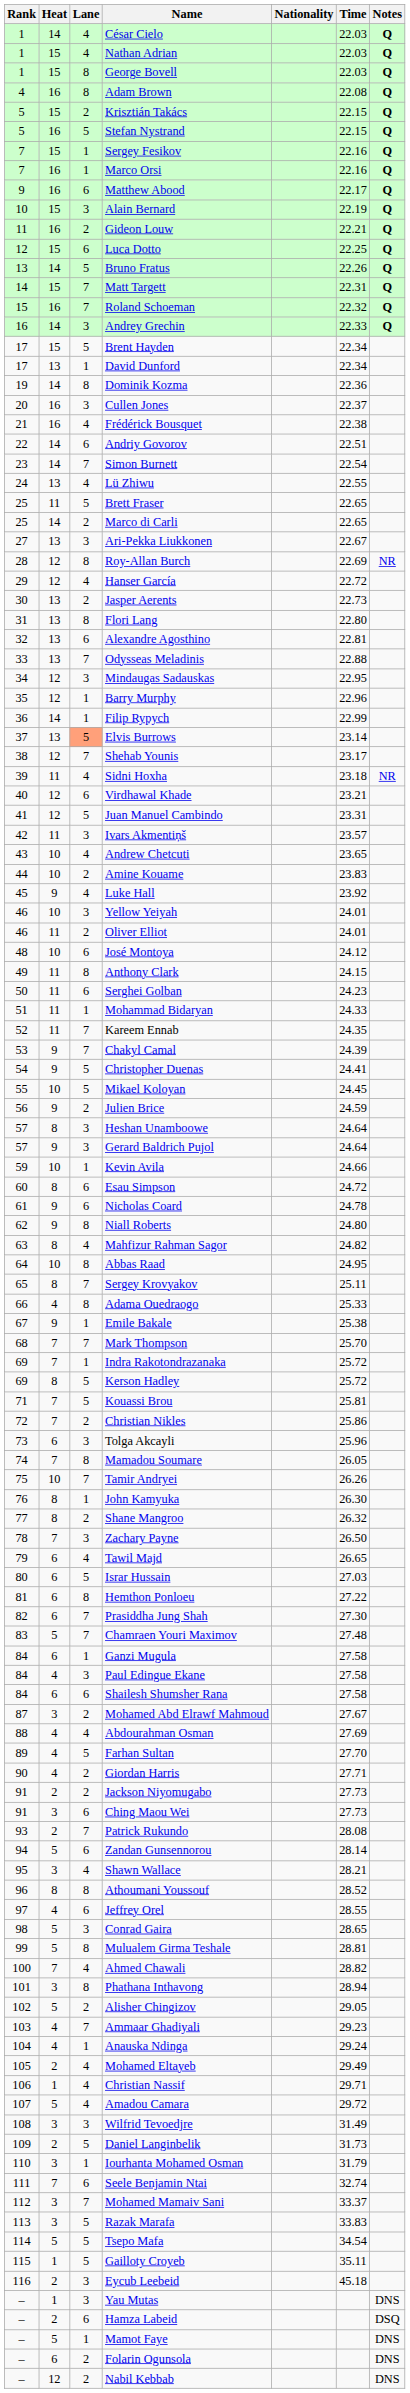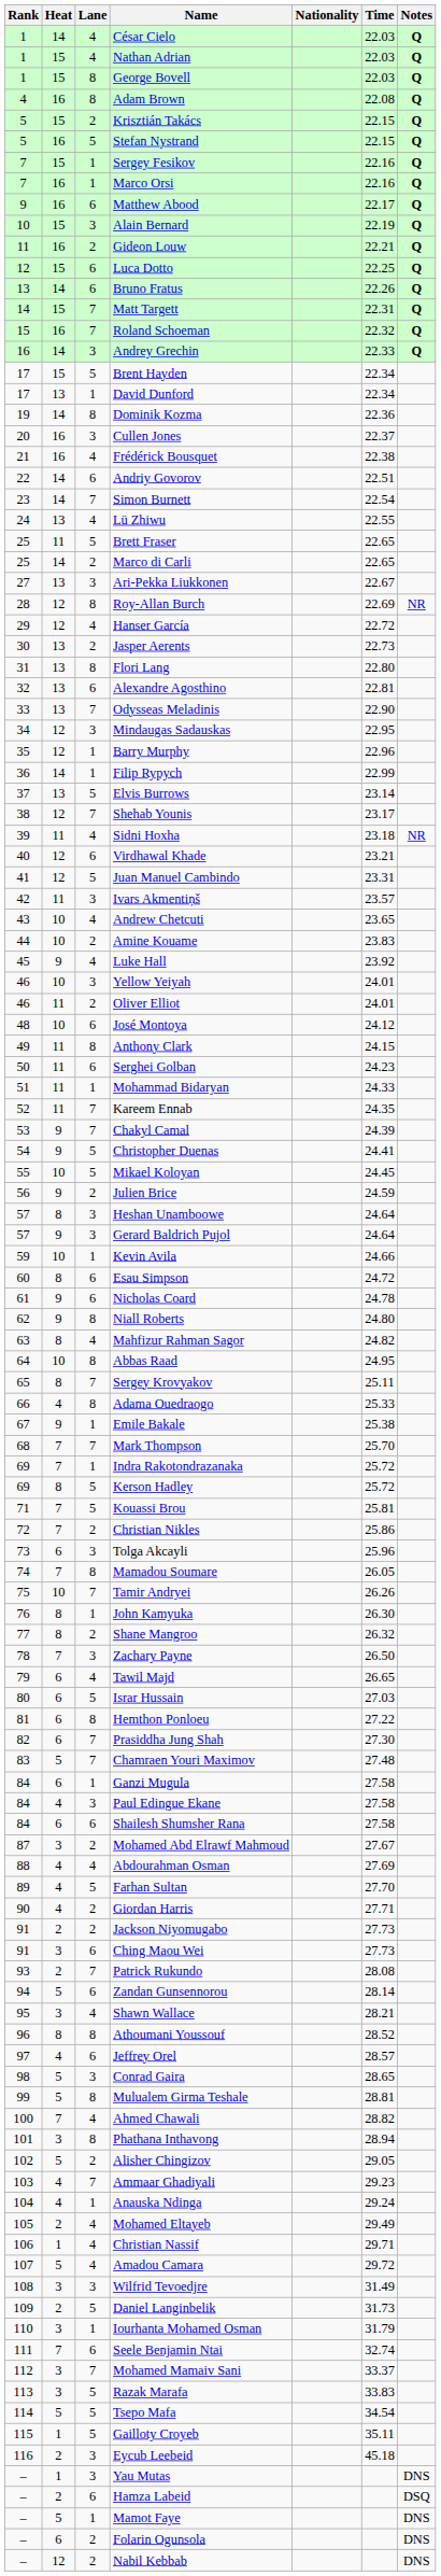 <table class="wikitable sortable" style="text-align:center">
 <tr>
 <th>Rank</th>
 <th>Heat</th>
 <th>Lane</th>
 <th>Name</th>
 <th>Nationality</th>
 <th>Time</th>
 <th>Notes</th>
 </tr>
 <tr bgcolor=ccffcc>
 <td>1</td>
 <td>14</td>
 <td>4</td>
 <td align=left><a href='#'>César Cielo</a></td>
 <td align=left></td>
 <td>22.03</td>
 <td><strong>Q</strong></td>
 </tr>
 <tr bgcolor=ccffcc>
 <td>1</td>
 <td>15</td>
 <td>4</td>
 <td align=left><a href='#'>Nathan Adrian</a></td>
 <td align=left></td>
 <td>22.03</td>
 <td><strong>Q</strong></td>
 </tr>
 <tr bgcolor=ccffcc>
 <td>1</td>
 <td>15</td>
 <td>8</td>
 <td align=left><a href='#'>George Bovell</a></td>
 <td align=left></td>
 <td>22.03</td>
 <td><strong>Q</strong></td>
 </tr>
 <tr bgcolor=ccffcc>
 <td>4</td>
 <td>16</td>
 <td>8</td>
 <td align=left><a href='#'>Adam Brown</a></td>
 <td align=left></td>
 <td>22.08</td>
 <td><strong>Q</strong></td>
 </tr>
 <tr bgcolor=ccffcc>
 <td>5</td>
 <td>15</td>
 <td>2</td>
 <td align=left><a href='#'>Krisztián Takács</a></td>
 <td align=left></td>
 <td>22.15</td>
 <td><strong>Q</strong></td>
 </tr>
 <tr bgcolor=ccffcc>
 <td>5</td>
 <td>16</td>
 <td>5</td>
 <td align=left><a href='#'>Stefan Nystrand</a></td>
 <td align=left></td>
 <td>22.15</td>
 <td><strong>Q</strong></td>
 </tr>
 <tr bgcolor=ccffcc>
 <td>7</td>
 <td>15</td>
 <td>1</td>
 <td align=left><a href='#'>Sergey Fesikov</a></td>
 <td align=left></td>
 <td>22.16</td>
 <td><strong>Q</strong></td>
 </tr>
 <tr bgcolor=ccffcc>
 <td>7</td>
 <td>16</td>
 <td>1</td>
 <td align=left><a href='#'>Marco Orsi</a></td>
 <td align=left></td>
 <td>22.16</td>
 <td><strong>Q</strong></td>
 </tr>
 <tr bgcolor=ccffcc>
 <td>9</td>
 <td>16</td>
 <td>6</td>
 <td align=left><a href='#'>Matthew Abood</a></td>
 <td align=left></td>
 <td>22.17</td>
 <td><strong>Q</strong></td>
 </tr>
 <tr bgcolor=ccffcc>
 <td>10</td>
 <td>15</td>
 <td>3</td>
 <td align=left><a href='#'>Alain Bernard</a></td>
 <td align=left></td>
 <td>22.19</td>
 <td><strong>Q</strong></td>
 </tr>
 <tr bgcolor=ccffcc>
 <td>11</td>
 <td>16</td>
 <td>2</td>
 <td align=left><a href='#'>Gideon Louw</a></td>
 <td align=left></td>
 <td>22.21</td>
 <td><strong>Q</strong></td>
 </tr>
 <tr bgcolor=ccffcc>
 <td>12</td>
 <td>15</td>
 <td>6</td>
 <td align=left><a href='#'>Luca Dotto</a></td>
 <td align=left></td>
 <td>22.25</td>
 <td><strong>Q</strong></td>
 </tr>
 <tr bgcolor=ccffcc>
 <td>13</td>
 <td>14</td>
-<td>5</td>
+<td>6</td>
 <td align=left><a href='#'>Bruno Fratus</a></td>
 <td align=left></td>
 <td>22.26</td>
 <td><strong>Q</strong></td>
 </tr>
 <tr bgcolor=ccffcc>
 <td>14</td>
 <td>15</td>
 <td>7</td>
 <td align=left><a href='#'>Matt Targett</a></td>
 <td align=left></td>
 <td>22.31</td>
 <td><strong>Q</strong></td>
 </tr>
 <tr bgcolor=ccffcc>
 <td>15</td>
 <td>16</td>
 <td>7</td>
 <td align=left><a href='#'>Roland Schoeman</a></td>
 <td align=left></td>
 <td>22.32</td>
 <td><strong>Q</strong></td>
 </tr>
 <tr bgcolor=ccffcc>
 <td>16</td>
 <td>14</td>
 <td>3</td>
 <td align=left><a href='#'>Andrey Grechin</a></td>
 <td align=left></td>
 <td>22.33</td>
 <td><strong>Q</strong></td>
 </tr>
 <tr>
 <td>17</td>
 <td>15</td>
 <td>5</td>
 <td align=left><a href='#'>Brent Hayden</a></td>
 <td align=left></td>
 <td>22.34</td>
 <td></td>
 </tr>
 <tr>
 <td>17</td>
 <td>13</td>
 <td>1</td>
 <td align=left><a href='#'>David Dunford</a></td>
 <td align=left></td>
 <td>22.34</td>
 <td></td>
 </tr>
 <tr>
 <td>19</td>
 <td>14</td>
 <td>8</td>
 <td align=left><a href='#'>Dominik Kozma</a></td>
 <td align=left></td>
 <td>22.36</td>
 <td></td>
 </tr>
 <tr>
 <td>20</td>
 <td>16</td>
 <td>3</td>
 <td align=left><a href='#'>Cullen Jones</a></td>
 <td align=left></td>
 <td>22.37</td>
 <td></td>
 </tr>
 <tr>
 <td>21</td>
 <td>16</td>
 <td>4</td>
 <td align=left><a href='#'>Frédérick Bousquet</a></td>
 <td align=left></td>
 <td>22.38</td>
 <td></td>
 </tr>
 <tr>
 <td>22</td>
 <td>14</td>
 <td>6</td>
 <td align=left><a href='#'>Andriy Govorov</a></td>
 <td align=left></td>
 <td>22.51</td>
 <td></td>
 </tr>
 <tr>
 <td>23</td>
 <td>14</td>
 <td>7</td>
 <td align=left><a href='#'>Simon Burnett</a></td>
 <td align=left></td>
 <td>22.54</td>
 <td></td>
 </tr>
 <tr>
 <td>24</td>
 <td>13</td>
 <td>4</td>
 <td align=left><a href='#'>Lü Zhiwu</a></td>
 <td align=left></td>
 <td>22.55</td>
 <td></td>
 </tr>
 <tr>
 <td>25</td>
 <td>11</td>
 <td>5</td>
 <td align=left><a href='#'>Brett Fraser</a></td>
 <td align=left></td>
 <td>22.65</td>
 <td></td>
 </tr>
 <tr>
 <td>25</td>
 <td>14</td>
 <td>2</td>
 <td align=left><a href='#'>Marco di Carli</a></td>
 <td align=left></td>
 <td>22.65</td>
 <td></td>
 </tr>
 <tr>
 <td>27</td>
 <td>13</td>
 <td>3</td>
 <td align=left><a href='#'>Ari-Pekka Liukkonen</a></td>
 <td align=left></td>
 <td>22.67</td>
 <td></td>
 </tr>
 <tr>
 <td>28</td>
 <td>12</td>
 <td>8</td>
 <td align=left><a href='#'>Roy-Allan Burch</a></td>
 <td align=left></td>
 <td>22.69</td>
 <td><a href='#'>NR</a></td>
 </tr>
 <tr>
 <td>29</td>
 <td>12</td>
 <td>4</td>
 <td align=left><a href='#'>Hanser García</a></td>
 <td align=left></td>
 <td>22.72</td>
 <td></td>
 </tr>
 <tr>
 <td>30</td>
 <td>13</td>
 <td>2</td>
 <td align=left><a href='#'>Jasper Aerents</a></td>
 <td align=left></td>
 <td>22.73</td>
 <td></td>
 </tr>
 <tr>
 <td>31</td>
 <td>13</td>
 <td>8</td>
 <td align=left><a href='#'>Flori Lang</a></td>
 <td align=left></td>
 <td>22.80</td>
 <td></td>
 </tr>
 <tr>
 <td>32</td>
 <td>13</td>
 <td>6</td>
 <td align=left><a href='#'>Alexandre Agosthino</a></td>
 <td align=left></td>
 <td>22.81</td>
 <td></td>
 </tr>
 <tr>
 <td>33</td>
 <td>13</td>
 <td>7</td>
 <td align=left><a href='#'>Odysseas Meladinis</a></td>
 <td align=left></td>
-<td>22.88</td>
+<td>22.90</td>
 <td></td>
 </tr>
 <tr>
 <td>34</td>
 <td>12</td>
 <td>3</td>
 <td align=left><a href='#'>Mindaugas Sadauskas</a></td>
 <td align=left></td>
 <td>22.95</td>
 <td></td>
 </tr>
 <tr>
 <td>35</td>
 <td>12</td>
 <td>1</td>
 <td align=left><a href='#'>Barry Murphy</a></td>
 <td align=left></td>
 <td>22.96</td>
 <td></td>
 </tr>
 <tr>
 <td>36</td>
 <td>14</td>
 <td>1</td>
 <td align=left><a href='#'>Filip Rypych</a></td>
 <td align=left></td>
 <td>22.99</td>
 <td></td>
 </tr>
 <tr>
 <td>37</td>
 <td>13</td>
-<td style="background: lightsalmon;">5</td>
+<td>5</td>
 <td align=left><a href='#'>Elvis Burrows</a></td>
 <td align=left></td>
 <td>23.14</td>
 <td></td>
 </tr>
 <tr>
 <td>38</td>
 <td>12</td>
 <td>7</td>
 <td align=left><a href='#'>Shehab Younis</a></td>
 <td align=left></td>
 <td>23.17</td>
 <td></td>
 </tr>
 <tr>
 <td>39</td>
 <td>11</td>
 <td>4</td>
 <td align=left><a href='#'>Sidni Hoxha</a></td>
 <td align=left></td>
 <td>23.18</td>
 <td><a href='#'>NR</a></td>
 </tr>
 <tr>
 <td>40</td>
 <td>12</td>
 <td>6</td>
 <td align=left><a href='#'>Virdhawal Khade</a></td>
 <td align=left></td>
 <td>23.21</td>
 <td></td>
 </tr>
 <tr>
 <td>41</td>
 <td>12</td>
 <td>5</td>
 <td align=left><a href='#'>Juan Manuel Cambindo</a></td>
 <td align=left></td>
 <td>23.31</td>
 <td></td>
 </tr>
 <tr>
 <td>42</td>
 <td>11</td>
 <td>3</td>
 <td align=left><a href='#'>Ivars Akmentiņš</a></td>
 <td align=left></td>
 <td>23.57</td>
 <td></td>
 </tr>
 <tr>
 <td>43</td>
 <td>10</td>
 <td>4</td>
 <td align=left><a href='#'>Andrew Chetcuti</a></td>
 <td align=left></td>
 <td>23.65</td>
 <td></td>
 </tr>
 <tr>
 <td>44</td>
 <td>10</td>
 <td>2</td>
 <td align=left><a href='#'>Amine Kouame</a></td>
 <td align=left></td>
 <td>23.83</td>
 <td></td>
 </tr>
 <tr>
 <td>45</td>
 <td>9</td>
 <td>4</td>
 <td align=left><a href='#'>Luke Hall</a></td>
 <td align=left></td>
 <td>23.92</td>
 <td></td>
 </tr>
 <tr>
 <td>46</td>
 <td>10</td>
 <td>3</td>
 <td align=left><a href='#'>Yellow Yeiyah</a></td>
 <td align=left></td>
 <td>24.01</td>
 <td></td>
 </tr>
 <tr>
 <td>46</td>
 <td>11</td>
 <td>2</td>
 <td align=left><a href='#'>Oliver Elliot</a></td>
 <td align=left></td>
 <td>24.01</td>
 <td></td>
 </tr>
 <tr>
 <td>48</td>
 <td>10</td>
 <td>6</td>
 <td align=left><a href='#'>José Montoya</a></td>
 <td align=left></td>
 <td>24.12</td>
 <td></td>
 </tr>
 <tr>
 <td>49</td>
 <td>11</td>
 <td>8</td>
 <td align=left><a href='#'>Anthony Clark</a></td>
 <td align=left></td>
 <td>24.15</td>
 <td></td>
 </tr>
 <tr>
 <td>50</td>
 <td>11</td>
 <td>6</td>
 <td align=left><a href='#'>Serghei Golban</a></td>
 <td align=left></td>
 <td>24.23</td>
 <td></td>
 </tr>
 <tr>
 <td>51</td>
 <td>11</td>
 <td>1</td>
 <td align=left><a href='#'>Mohammad Bidaryan</a></td>
 <td align=left></td>
 <td>24.33</td>
 <td></td>
 </tr>
 <tr>
 <td>52</td>
 <td>11</td>
 <td>7</td>
 <td align=left>Kareem Ennab</td>
 <td align=left></td>
 <td>24.35</td>
 <td></td>
 </tr>
 <tr>
 <td>53</td>
 <td>9</td>
 <td>7</td>
 <td align=left><a href='#'>Chakyl Camal</a></td>
 <td align=left></td>
 <td>24.39</td>
 <td></td>
 </tr>
 <tr>
 <td>54</td>
 <td>9</td>
 <td>5</td>
 <td align=left><a href='#'>Christopher Duenas</a></td>
 <td align=left></td>
 <td>24.41</td>
 <td></td>
 </tr>
 <tr>
 <td>55</td>
 <td>10</td>
 <td>5</td>
 <td align=left><a href='#'>Mikael Koloyan</a></td>
 <td align=left></td>
 <td>24.45</td>
 <td></td>
 </tr>
 <tr>
 <td>56</td>
 <td>9</td>
 <td>2</td>
 <td align=left><a href='#'>Julien Brice</a></td>
 <td align=left></td>
 <td>24.59</td>
 <td></td>
 </tr>
 <tr>
 <td>57</td>
 <td>8</td>
 <td>3</td>
 <td align=left><a href='#'>Heshan Unamboowe</a></td>
 <td align=left></td>
 <td>24.64</td>
 <td></td>
 </tr>
 <tr>
 <td>57</td>
 <td>9</td>
 <td>3</td>
 <td align=left><a href='#'>Gerard Baldrich Pujol</a></td>
 <td align=left></td>
 <td>24.64</td>
 <td></td>
 </tr>
 <tr>
 <td>59</td>
 <td>10</td>
 <td>1</td>
 <td align=left><a href='#'>Kevin Avila</a></td>
 <td align=left></td>
 <td>24.66</td>
 <td></td>
 </tr>
 <tr>
 <td>60</td>
 <td>8</td>
 <td>6</td>
 <td align=left><a href='#'>Esau Simpson</a></td>
 <td align=left></td>
 <td>24.72</td>
 <td></td>
 </tr>
 <tr>
 <td>61</td>
 <td>9</td>
 <td>6</td>
 <td align=left><a href='#'>Nicholas Coard</a></td>
 <td align=left></td>
 <td>24.78</td>
 <td></td>
 </tr>
 <tr>
 <td>62</td>
 <td>9</td>
 <td>8</td>
 <td align=left><a href='#'>Niall Roberts</a></td>
 <td align=left></td>
 <td>24.80</td>
 <td></td>
 </tr>
 <tr>
 <td>63</td>
 <td>8</td>
 <td>4</td>
 <td align=left><a href='#'>Mahfizur Rahman Sagor</a></td>
 <td align=left></td>
 <td>24.82</td>
 <td></td>
 </tr>
 <tr>
 <td>64</td>
 <td>10</td>
 <td>8</td>
 <td align=left><a href='#'>Abbas Raad</a></td>
 <td align=left></td>
 <td>24.95</td>
 <td></td>
 </tr>
 <tr>
 <td>65</td>
 <td>8</td>
 <td>7</td>
 <td align=left><a href='#'>Sergey Krovyakov</a></td>
 <td align=left></td>
 <td>25.11</td>
 <td></td>
 </tr>
 <tr>
 <td>66</td>
 <td>4</td>
 <td>8</td>
 <td align=left><a href='#'>Adama Ouedraogo</a></td>
 <td align=left></td>
 <td>25.33</td>
 <td></td>
 </tr>
 <tr>
 <td>67</td>
 <td>9</td>
 <td>1</td>
 <td align=left><a href='#'>Emile Bakale</a></td>
 <td align=left></td>
 <td>25.38</td>
 <td></td>
 </tr>
 <tr>
 <td>68</td>
 <td>7</td>
 <td>7</td>
 <td align=left><a href='#'>Mark Thompson</a></td>
 <td align=left></td>
 <td>25.70</td>
 <td></td>
 </tr>
 <tr>
 <td>69</td>
 <td>7</td>
 <td>1</td>
 <td align=left><a href='#'>Indra Rakotondrazanaka</a></td>
 <td align=left></td>
 <td>25.72</td>
 <td></td>
 </tr>
 <tr>
 <td>69</td>
 <td>8</td>
 <td>5</td>
 <td align=left><a href='#'>Kerson Hadley</a></td>
 <td align=left></td>
 <td>25.72</td>
 <td></td>
 </tr>
 <tr>
 <td>71</td>
 <td>7</td>
 <td>5</td>
 <td align=left><a href='#'>Kouassi Brou</a></td>
 <td align=left></td>
 <td>25.81</td>
 <td></td>
 </tr>
 <tr>
 <td>72</td>
 <td>7</td>
 <td>2</td>
 <td align=left><a href='#'>Christian Nikles</a></td>
 <td align=left></td>
 <td>25.86</td>
 <td></td>
 </tr>
 <tr>
 <td>73</td>
 <td>6</td>
 <td>3</td>
 <td align=left>Tolga Akcayli</td>
 <td align=left></td>
 <td>25.96</td>
 <td></td>
 </tr>
 <tr>
 <td>74</td>
 <td>7</td>
 <td>8</td>
 <td align=left><a href='#'>Mamadou Soumare</a></td>
 <td align=left></td>
 <td>26.05</td>
 <td></td>
 </tr>
 <tr>
 <td>75</td>
 <td>10</td>
 <td>7</td>
 <td align=left><a href='#'>Tamir Andryei</a></td>
 <td align=left></td>
 <td>26.26</td>
 <td></td>
 </tr>
 <tr>
 <td>76</td>
 <td>8</td>
 <td>1</td>
 <td align=left><a href='#'>John Kamyuka</a></td>
 <td align=left></td>
 <td>26.30</td>
 <td></td>
 </tr>
 <tr>
 <td>77</td>
 <td>8</td>
 <td>2</td>
 <td align=left><a href='#'>Shane Mangroo</a></td>
 <td align=left></td>
 <td>26.32</td>
 <td></td>
 </tr>
 <tr>
 <td>78</td>
 <td>7</td>
 <td>3</td>
 <td align=left><a href='#'>Zachary Payne</a></td>
 <td align=left></td>
 <td>26.50</td>
 <td></td>
 </tr>
 <tr>
 <td>79</td>
 <td>6</td>
 <td>4</td>
 <td align=left><a href='#'>Tawil Majd</a></td>
 <td align=left></td>
 <td>26.65</td>
 <td></td>
 </tr>
 <tr>
 <td>80</td>
 <td>6</td>
 <td>5</td>
 <td align=left><a href='#'>Israr Hussain</a></td>
 <td align=left></td>
 <td>27.03</td>
 <td></td>
 </tr>
 <tr>
 <td>81</td>
 <td>6</td>
 <td>8</td>
 <td align=left><a href='#'>Hemthon Ponloeu</a></td>
 <td align=left></td>
 <td>27.22</td>
 <td></td>
 </tr>
 <tr>
 <td>82</td>
 <td>6</td>
 <td>7</td>
 <td align=left><a href='#'>Prasiddha Jung Shah</a></td>
 <td align=left></td>
 <td>27.30</td>
 <td></td>
 </tr>
 <tr>
 <td>83</td>
 <td>5</td>
 <td>7</td>
 <td align=left><a href='#'>Chamraen Youri Maximov</a></td>
 <td align=left></td>
 <td>27.48</td>
 <td></td>
 </tr>
 <tr>
 <td>84</td>
 <td>6</td>
 <td>1</td>
 <td align=left><a href='#'>Ganzi Mugula</a></td>
 <td align=left></td>
 <td>27.58</td>
 <td></td>
 </tr>
 <tr>
 <td>84</td>
 <td>4</td>
 <td>3</td>
 <td align=left><a href='#'>Paul Edingue Ekane</a></td>
 <td align=left></td>
 <td>27.58</td>
 <td></td>
 </tr>
 <tr>
 <td>84</td>
 <td>6</td>
 <td>6</td>
 <td align=left><a href='#'>Shailesh Shumsher Rana</a></td>
 <td align=left></td>
 <td>27.58</td>
 <td></td>
 </tr>
 <tr>
 <td>87</td>
 <td>3</td>
 <td>2</td>
 <td align=left><a href='#'>Mohamed Abd Elrawf Mahmoud</a></td>
 <td align=left></td>
 <td>27.67</td>
 <td></td>
 </tr>
 <tr>
 <td>88</td>
 <td>4</td>
 <td>4</td>
 <td align=left><a href='#'>Abdourahman Osman</a></td>
 <td align=left></td>
 <td>27.69</td>
 <td></td>
 </tr>
 <tr>
 <td>89</td>
 <td>4</td>
 <td>5</td>
 <td align=left><a href='#'>Farhan Sultan</a></td>
 <td align=left></td>
 <td>27.70</td>
 <td></td>
 </tr>
 <tr>
 <td>90</td>
 <td>4</td>
 <td>2</td>
 <td align=left><a href='#'>Giordan Harris</a></td>
 <td align=left></td>
 <td>27.71</td>
 <td></td>
 </tr>
 <tr>
 <td>91</td>
 <td>2</td>
 <td>2</td>
 <td align=left><a href='#'>Jackson Niyomugabo</a></td>
 <td align=left></td>
 <td>27.73</td>
 <td></td>
 </tr>
 <tr>
 <td>91</td>
 <td>3</td>
 <td>6</td>
 <td align=left><a href='#'>Ching Maou Wei</a></td>
 <td align=left></td>
 <td>27.73</td>
 <td></td>
 </tr>
 <tr>
 <td>93</td>
 <td>2</td>
 <td>7</td>
 <td align=left><a href='#'>Patrick Rukundo</a></td>
 <td align=left></td>
 <td>28.08</td>
 <td></td>
 </tr>
 <tr>
 <td>94</td>
 <td>5</td>
 <td>6</td>
 <td align=left><a href='#'>Zandan Gunsennorou</a></td>
 <td align=left></td>
 <td>28.14</td>
 <td></td>
 </tr>
 <tr>
 <td>95</td>
 <td>3</td>
 <td>4</td>
 <td align=left><a href='#'>Shawn Wallace</a></td>
 <td align=left></td>
 <td>28.21</td>
 <td></td>
 </tr>
 <tr>
 <td>96</td>
 <td>8</td>
 <td>8</td>
 <td align=left><a href='#'>Athoumani Youssouf</a></td>
 <td align=left></td>
 <td>28.52</td>
 <td></td>
 </tr>
 <tr>
 <td>97</td>
 <td>4</td>
 <td>6</td>
 <td align=left><a href='#'>Jeffrey Orel</a></td>
 <td align=left></td>
-<td>28.55</td>
+<td>28.57</td>
 <td></td>
 </tr>
 <tr>
 <td>98</td>
 <td>5</td>
 <td>3</td>
 <td align=left><a href='#'>Conrad Gaira</a></td>
 <td align=left></td>
 <td>28.65</td>
 <td></td>
 </tr>
 <tr>
 <td>99</td>
 <td>5</td>
 <td>8</td>
 <td align=left><a href='#'>Mulualem Girma Teshale</a></td>
 <td align=left></td>
 <td>28.81</td>
 <td></td>
 </tr>
 <tr>
 <td>100</td>
 <td>7</td>
 <td>4</td>
 <td align=left><a href='#'>Ahmed Chawali</a></td>
 <td align=left></td>
 <td>28.82</td>
 <td></td>
 </tr>
 <tr>
 <td>101</td>
 <td>3</td>
 <td>8</td>
 <td align=left><a href='#'>Phathana Inthavong</a></td>
 <td align=left></td>
 <td>28.94</td>
 <td></td>
 </tr>
 <tr>
 <td>102</td>
 <td>5</td>
 <td>2</td>
 <td align=left><a href='#'>Alisher Chingizov</a></td>
 <td align=left></td>
 <td>29.05</td>
 <td></td>
 </tr>
 <tr>
 <td>103</td>
 <td>4</td>
 <td>7</td>
 <td align=left><a href='#'>Ammaar Ghadiyali</a></td>
 <td align=left></td>
 <td>29.23</td>
 <td></td>
 </tr>
 <tr>
 <td>104</td>
 <td>4</td>
 <td>1</td>
 <td align=left><a href='#'>Anauska Ndinga</a></td>
 <td align=left></td>
 <td>29.24</td>
 <td></td>
 </tr>
 <tr>
 <td>105</td>
 <td>2</td>
 <td>4</td>
 <td align=left><a href='#'>Mohamed Eltayeb</a></td>
 <td align=left></td>
 <td>29.49</td>
 <td></td>
 </tr>
 <tr>
 <td>106</td>
 <td>1</td>
 <td>4</td>
 <td align=left><a href='#'>Christian Nassif</a></td>
 <td align=left></td>
 <td>29.71</td>
 <td></td>
 </tr>
 <tr>
 <td>107</td>
 <td>5</td>
 <td>4</td>
 <td align=left><a href='#'>Amadou Camara</a></td>
 <td align=left></td>
 <td>29.72</td>
 <td></td>
 </tr>
 <tr>
 <td>108</td>
 <td>3</td>
 <td>3</td>
 <td align=left><a href='#'>Wilfrid Tevoedjre</a></td>
 <td align=left></td>
 <td>31.49</td>
 <td></td>
 </tr>
 <tr>
 <td>109</td>
 <td>2</td>
 <td>5</td>
 <td align=left><a href='#'>Daniel Langinbelik</a></td>
 <td align=left></td>
 <td>31.73</td>
 <td></td>
 </tr>
 <tr>
 <td>110</td>
 <td>3</td>
 <td>1</td>
 <td align=left><a href='#'>Iourhanta Mohamed Osman</a></td>
 <td align=left></td>
 <td>31.79</td>
 <td></td>
 </tr>
 <tr>
 <td>111</td>
 <td>7</td>
 <td>6</td>
 <td align=left><a href='#'>Seele Benjamin Ntai</a></td>
 <td align=left></td>
 <td>32.74</td>
 <td></td>
 </tr>
 <tr>
 <td>112</td>
 <td>3</td>
 <td>7</td>
 <td align=left><a href='#'>Mohamed Mamaiv Sani</a></td>
 <td align=left></td>
 <td>33.37</td>
 <td></td>
 </tr>
 <tr>
 <td>113</td>
 <td>3</td>
 <td>5</td>
 <td align=left><a href='#'>Razak Marafa</a></td>
 <td align=left></td>
 <td>33.83</td>
 <td></td>
 </tr>
 <tr>
 <td>114</td>
 <td>5</td>
 <td>5</td>
 <td align=left><a href='#'>Tsepo Mafa</a></td>
 <td align=left></td>
 <td>34.54</td>
 <td></td>
 </tr>
 <tr>
 <td>115</td>
 <td>1</td>
 <td>5</td>
 <td align=left><a href='#'>Gailloty Croyeb</a></td>
 <td align=left></td>
 <td>35.11</td>
 <td></td>
 </tr>
 <tr>
 <td>116</td>
 <td>2</td>
 <td>3</td>
 <td align=left><a href='#'>Eycub Leebeid</a></td>
 <td align=left></td>
 <td>45.18</td>
 <td></td>
 </tr>
 <tr>
 <td>–</td>
 <td>1</td>
 <td>3</td>
 <td align=left><a href='#'>Yau Mutas</a></td>
 <td align=left></td>
 <td></td>
 <td>DNS</td>
 </tr>
 <tr>
 <td>–</td>
 <td>2</td>
 <td>6</td>
 <td align=left><a href='#'>Hamza Labeid</a></td>
 <td align=left></td>
 <td></td>
 <td>DSQ</td>
 </tr>
 <tr>
 <td>–</td>
 <td>5</td>
 <td>1</td>
 <td align=left><a href='#'>Mamot Faye</a></td>
 <td align=left></td>
 <td></td>
 <td>DNS</td>
 </tr>
 <tr>
 <td>–</td>
 <td>6</td>
 <td>2</td>
 <td align=left><a href='#'>Folarin Ogunsola</a></td>
 <td align=left></td>
 <td></td>
 <td>DNS</td>
 </tr>
 <tr>
 <td>–</td>
 <td>12</td>
 <td>2</td>
 <td align=left><a href='#'>Nabil Kebbab</a></td>
 <td align=left></td>
 <td></td>
 <td>DNS</td>
 </tr>
 </table>
